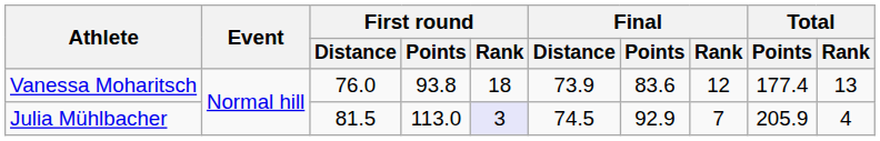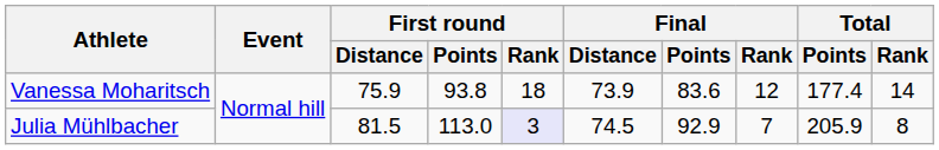 <table class="wikitable" style="font-size:90%">
 <tr>
 <th rowspan=2>Athlete</th>
 <th rowspan=2>Event</th>
 <th colspan=3>First round</th>
 <th colspan=3>Final</th>
 <th colspan=2>Total</th>
 </tr>
 <tr style="font-size:95%">
 <th>Distance</th>
 <th>Points</th>
 <th>Rank</th>
 <th>Distance</th>
 <th>Points</th>
 <th>Rank</th>
 <th>Points</th>
 <th>Rank</th>
 </tr>
 <tr align=center>
 <td align=left><a href='#'>Vanessa Moharitsch</a></td>
 <td align=left rowspan=2><a href='#'>Normal hill</a></td>
-<td>76.0</td>
+<td>75.9</td>
 <td>93.8</td>
 <td>18</td>
 <td>73.9</td>
 <td>83.6</td>
 <td>12</td>
 <td>177.4</td>
-<td>13</td>
+<td>14</td>
 </tr>
 <tr align=center>
 <td align=left><a href='#'>Julia Mühlbacher</a></td>
 <td>81.5</td>
 <td>113.0</td>
 <td style="background: lavender;">3</td>
 <td>74.5</td>
 <td>92.9</td>
 <td>7</td>
 <td>205.9</td>
-<td>4</td>
+<td>8</td>
 </tr>
 </table>
